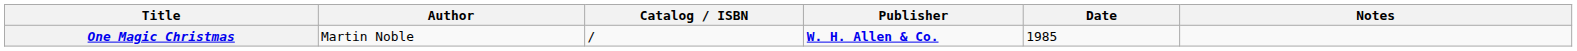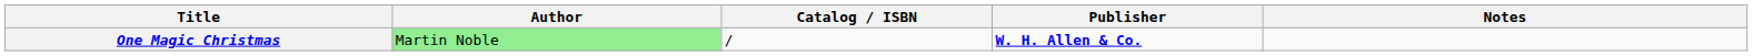 <table class="wikitable sortable" style="width:100%;">
 <tr>
 <th width=20%>Title</th>
 <th width=17%>Author</th>
 <th width=14%>Catalog / ISBN</th>
 <th width=14%>Publisher</th>
-<th width=10%>Date</th>
 <th width=25%>Notes</th>
 </tr>
 <tr>
 <th><em><a href='#'>One Magic Christmas</a></em></th>
-<td>Martin Noble</td>
+<td style="background: lightgreen;">Martin Noble</td>
 <td> / </td>
 <td><strong><a href='#'>W. H. Allen & Co.</a></strong></td>
-<td>1985</td>
 <td></td>
 </tr>
 </table>
